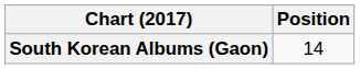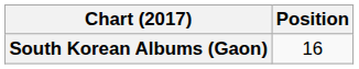 <table class="wikitable plainrowheaders" style="text-align:center;">
 <tr>
 <th>Chart (2017)</th>
 <th>Position</th>
 </tr>
 <tr>
 <th scope="row">South Korean Albums (Gaon)</th>
-<td>14</td>
+<td>16</td>
 </tr>
 </table>
